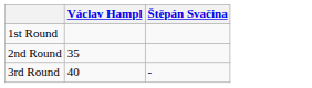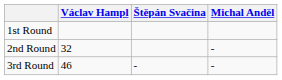 <table class="wikitable">
 <tr>
 <th></th>
 <th><a href='#'>Václav Hampl</a></th>
 <th><a href='#'>Štěpán Svačina</a></th>
+<th><a href='#'>Michal Anděl</a></th>
 </tr>
 <tr>
 <td>1st Round</td>
 <td></td>
 <td></td>
+<td></td>
 </tr>
 <tr>
 <td>2nd Round</td>
-<td>35</td>
+<td>32</td>
 <td></td>
+<td>-</td>
 </tr>
 <tr>
 <td>3rd Round</td>
-<td>40</td>
+<td>46</td>
+<td>-</td>
 <td>-</td>
 </tr>
 </table>
